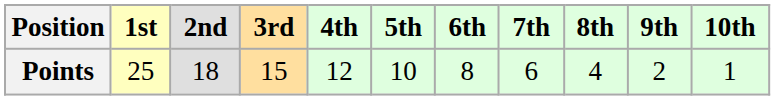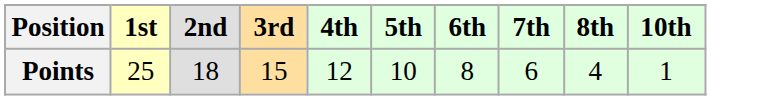 <table class="wikitable" style="font-size:85%; text-align:center">
 <tr>
 <th nowrap>Position</th>
 <td style="background:#ffffbf;"> <strong>1st</strong> </td>
 <td style="background:#dfdfdf;"> <strong>2nd</strong> </td>
 <td style="background:#ffdf9f;"> <strong>3rd</strong> </td>
 <td style="background:#dfffdf;"> <strong>4th</strong> </td>
 <td style="background:#dfffdf;"> <strong>5th</strong> </td>
 <td style="background:#dfffdf;"> <strong>6th</strong> </td>
 <td style="background:#dfffdf;"> <strong>7th</strong> </td>
 <td style="background:#dfffdf;"> <strong>8th</strong> </td>
-<td style="background:#dfffdf;"> <strong>9th</strong> </td>
 <td style="background:#dfffdf;"> <strong>10th</strong> </td>
 </tr>
 <tr>
 <th>Points</th>
 <td style="background:#ffffbf;">25</td>
 <td style="background:#dfdfdf;">18</td>
 <td style="background:#ffdf9f;">15</td>
 <td style="background:#dfffdf;">12</td>
 <td style="background:#dfffdf;">10</td>
 <td style="background:#dfffdf;">8</td>
 <td style="background:#dfffdf;">6</td>
 <td style="background:#dfffdf;">4</td>
-<td style="background:#dfffdf;">2</td>
 <td style="background:#dfffdf;">1</td>
 </tr>
 </table>
